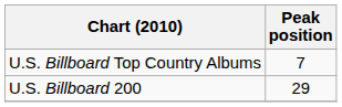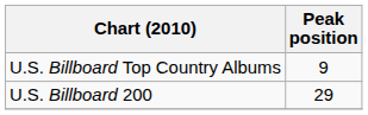 <table class="wikitable">
 <tr>
 <th>Chart (2010)</th>
 <th>Peak<br>position</th>
 </tr>
 <tr>
 <td>U.S. <em>Billboard</em> Top Country Albums</td>
-<td align="center">7</td>
+<td align="center">9</td>
 </tr>
 <tr>
 <td>U.S. <em>Billboard</em> 200</td>
 <td align="center">29</td>
 </tr>
 <tr>
 </tr>
 </table>
